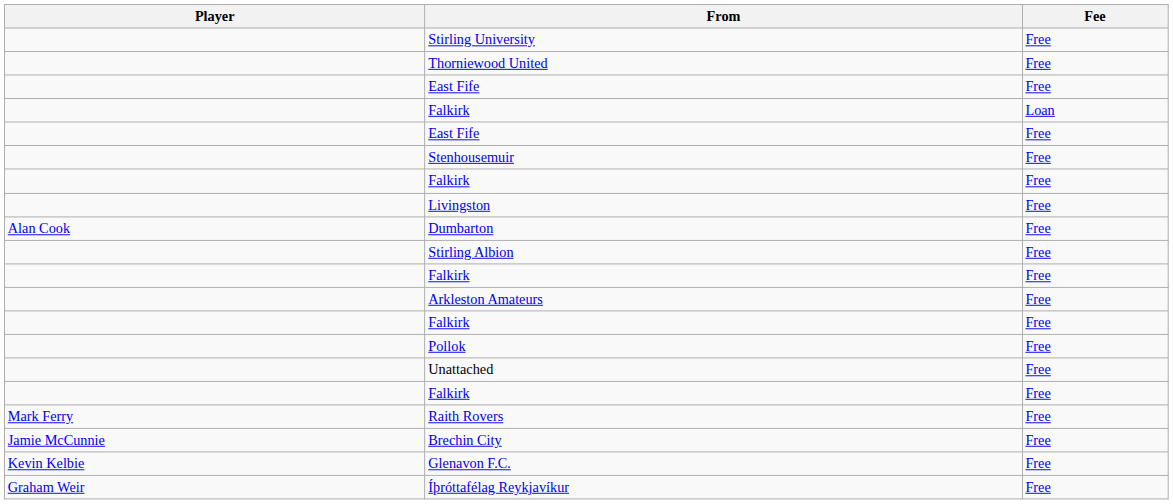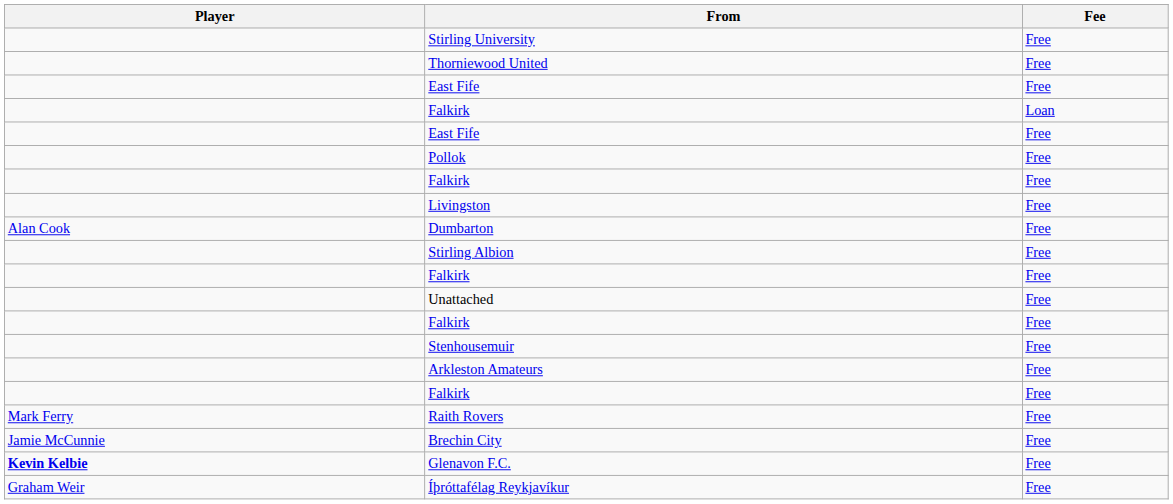 <table class="wikitable" style="text-align:center; font-size:95%;width:98%; text-align:left">
 <tr>
 <th>Player</th>
 <th>From</th>
 <th>Fee</th>
 </tr>
 <tr>
 <td> </td>
 <td> <a href='#'>Stirling University</a></td>
 <td><a href='#'>Free</a></td>
 </tr>
 <tr>
 <td> </td>
 <td> <a href='#'>Thorniewood United</a></td>
 <td><a href='#'>Free</a></td>
 </tr>
 <tr>
 <td> </td>
 <td> <a href='#'>East Fife</a></td>
 <td><a href='#'>Free</a></td>
 </tr>
 <tr>
 <td> </td>
 <td> <a href='#'>Falkirk</a></td>
 <td><a href='#'>Loan</a></td>
 </tr>
 <tr>
 <td> </td>
 <td> <a href='#'>East Fife</a></td>
 <td><a href='#'>Free</a></td>
 </tr>
 <tr>
 <td> </td>
-<td> <a href='#'>Stenhousemuir</a></td>
+<td> <a href='#'>Pollok</a></td>
 <td><a href='#'>Free</a></td>
 </tr>
 <tr>
 <td> </td>
 <td> <a href='#'>Falkirk</a></td>
 <td><a href='#'>Free</a></td>
 </tr>
 <tr>
 <td> </td>
 <td> <a href='#'>Livingston</a></td>
 <td><a href='#'>Free</a></td>
 </tr>
 <tr>
 <td> <a href='#'>Alan Cook</a></td>
 <td> <a href='#'>Dumbarton</a></td>
 <td><a href='#'>Free</a></td>
 </tr>
 <tr>
 <td> </td>
 <td> <a href='#'>Stirling Albion</a></td>
 <td><a href='#'>Free</a></td>
 </tr>
 <tr>
 <td> </td>
 <td> <a href='#'>Falkirk</a></td>
 <td><a href='#'>Free</a></td>
 </tr>
 <tr>
 <td> </td>
-<td> <a href='#'>Arkleston Amateurs</a></td>
+<td>Unattached</td>
 <td><a href='#'>Free</a></td>
 </tr>
 <tr>
 <td> </td>
 <td> <a href='#'>Falkirk</a></td>
 <td><a href='#'>Free</a></td>
 </tr>
 <tr>
 <td> </td>
-<td> <a href='#'>Pollok</a></td>
+<td> <a href='#'>Stenhousemuir</a></td>
 <td><a href='#'>Free</a></td>
 </tr>
 <tr>
 <td> </td>
-<td>Unattached</td>
+<td> <a href='#'>Arkleston Amateurs</a></td>
 <td><a href='#'>Free</a></td>
 </tr>
 <tr>
 <td> </td>
 <td> <a href='#'>Falkirk</a></td>
 <td><a href='#'>Free</a></td>
 </tr>
 <tr>
 <td> <a href='#'>Mark Ferry</a></td>
 <td> <a href='#'>Raith Rovers</a></td>
 <td><a href='#'>Free</a></td>
 </tr>
 <tr>
 <td> <a href='#'>Jamie McCunnie</a></td>
 <td> <a href='#'>Brechin City</a></td>
 <td><a href='#'>Free</a></td>
 </tr>
 <tr>
-<td> <a href='#'>Kevin Kelbie</a></td>
+<td><strong> <a href='#'>Kevin Kelbie</a></strong></td>
 <td> <a href='#'>Glenavon F.C.</a></td>
 <td><a href='#'>Free</a></td>
 </tr>
 <tr>
 <td> <a href='#'>Graham Weir</a></td>
 <td> <a href='#'>Íþróttafélag Reykjavíkur</a></td>
 <td><a href='#'>Free</a></td>
 </tr>
 </table>
